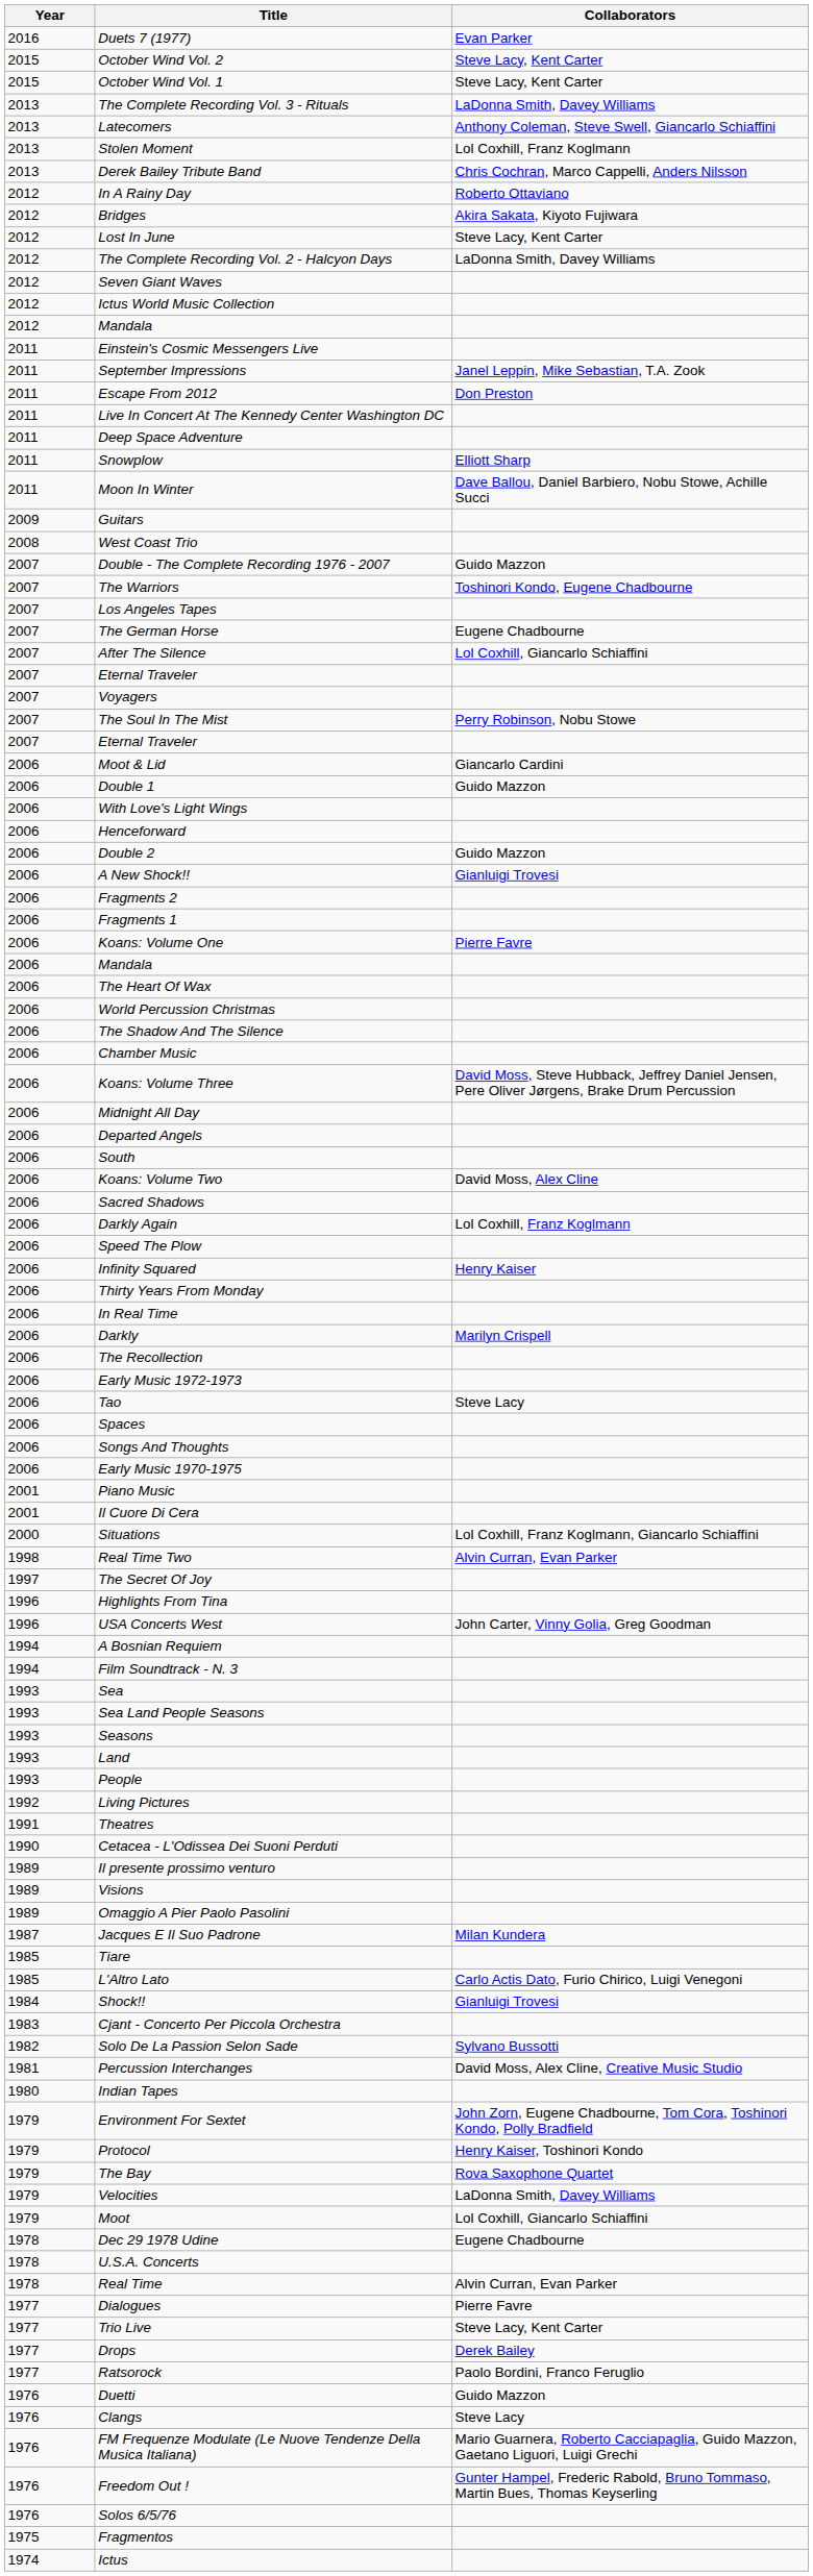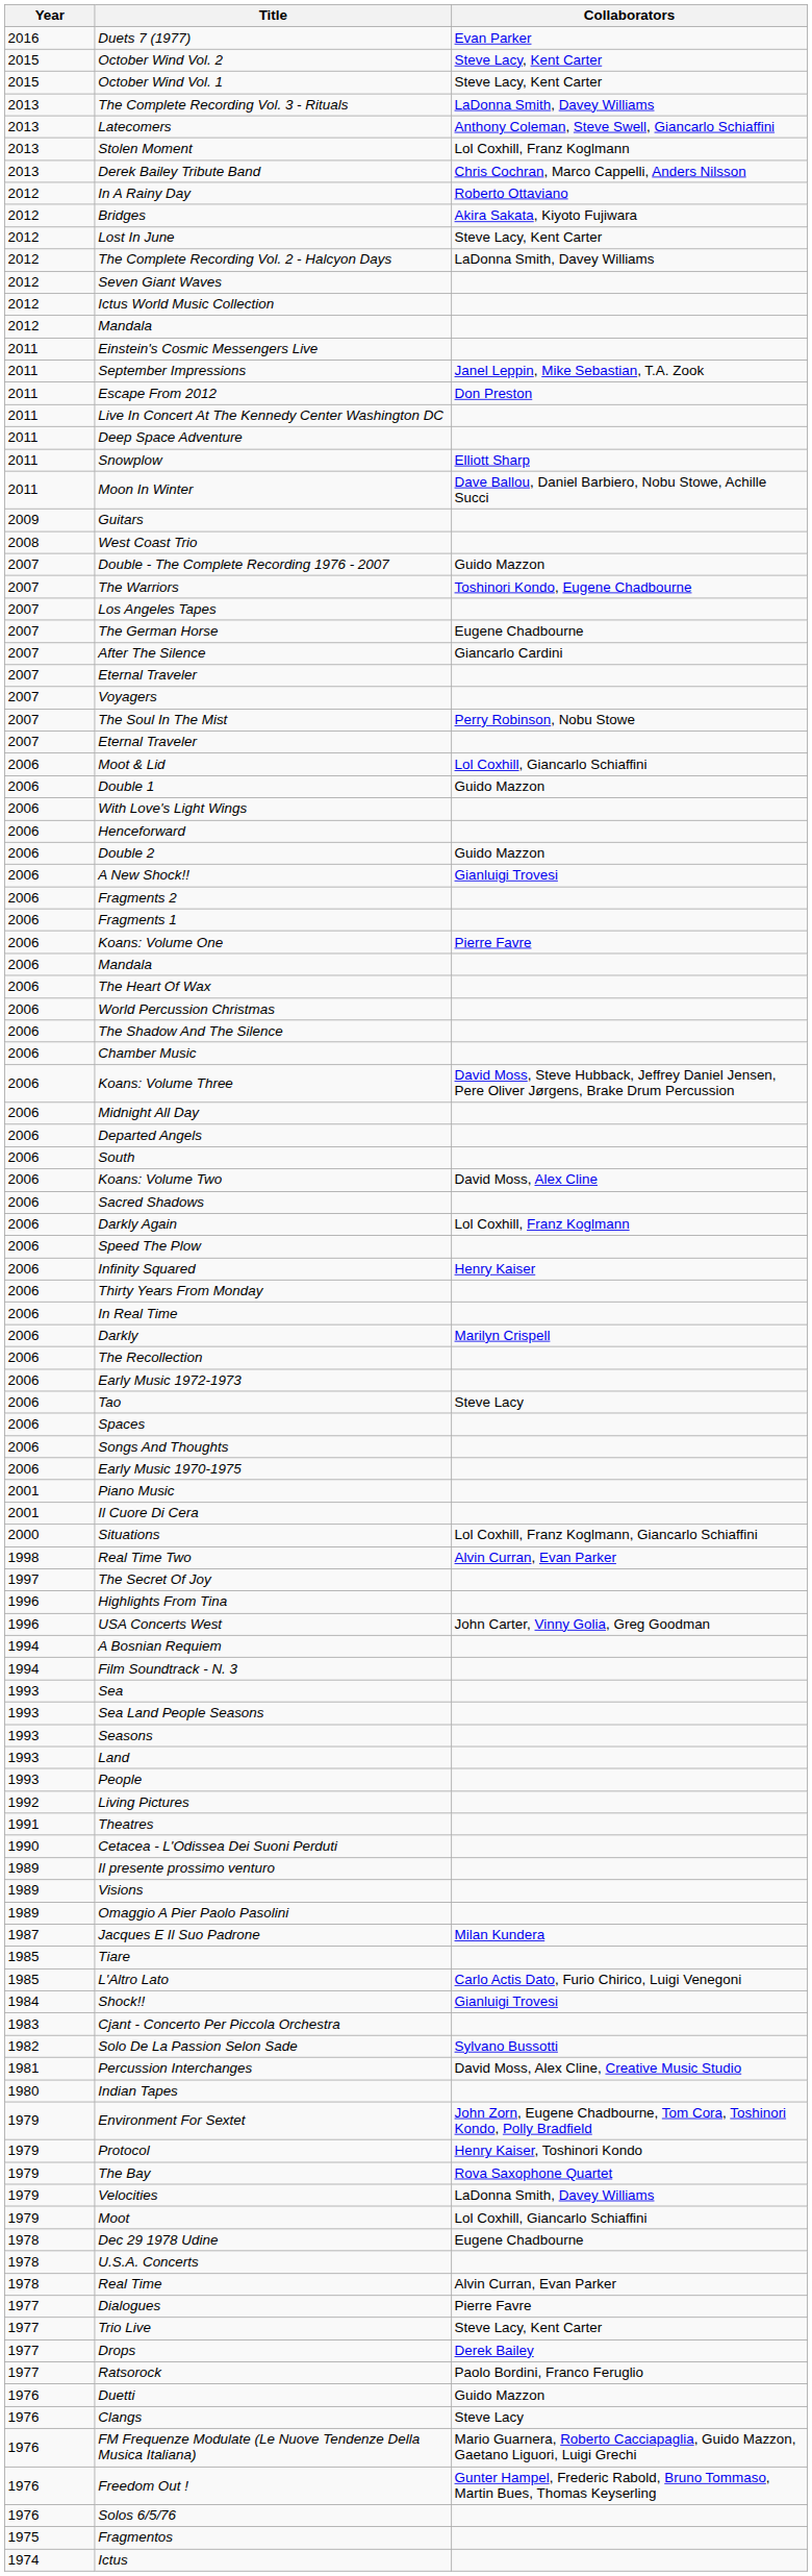 <table class="wikitable sortable" style="text-align: left;">
 <tr>
 <th style="width:6em;">Year</th>
 <th style="width:25em;">Title</th>
 <th style="width:25em;">Collaborators</th>
 </tr>
 <tr>
 <td>2016</td>
 <td><em>Duets 7 (1977)</em></td>
 <td><a href='#'>Evan Parker</a></td>
 </tr>
 <tr>
 <td>2015</td>
 <td><em>October Wind Vol. 2</em></td>
 <td><a href='#'>Steve Lacy</a>, <a href='#'>Kent Carter</a></td>
 </tr>
 <tr>
 <td>2015</td>
 <td><em>October Wind Vol. 1</em></td>
 <td>Steve Lacy, Kent Carter</td>
 </tr>
 <tr>
 <td>2013</td>
 <td><em>The Complete Recording Vol. 3 - Rituals</em></td>
 <td><a href='#'>LaDonna Smith</a>, <a href='#'>Davey Williams</a></td>
 </tr>
 <tr>
 <td>2013</td>
 <td><em>Latecomers</em></td>
 <td><a href='#'>Anthony Coleman</a>, <a href='#'>Steve Swell</a>, <a href='#'>Giancarlo Schiaffini</a></td>
 </tr>
 <tr>
 <td>2013</td>
 <td><em>Stolen Moment</em></td>
 <td>Lol Coxhill, Franz Koglmann</td>
 </tr>
 <tr>
 <td>2013</td>
 <td><em>Derek Bailey Tribute Band</em></td>
 <td><a href='#'>Chris Cochran</a>, Marco Cappelli, <a href='#'>Anders Nilsson</a></td>
 </tr>
 <tr>
 <td>2012</td>
 <td><em>In A Rainy Day</em></td>
 <td><a href='#'>Roberto Ottaviano</a></td>
 </tr>
 <tr>
 <td>2012</td>
 <td><em>Bridges</em></td>
 <td><a href='#'>Akira Sakata</a>, Kiyoto Fujiwara</td>
 </tr>
 <tr>
 <td>2012</td>
 <td><em>Lost In June</em></td>
 <td>Steve Lacy, Kent Carter</td>
 </tr>
 <tr>
 <td>2012</td>
 <td><em>The Complete Recording Vol. 2 - Halcyon Days</em></td>
 <td>LaDonna Smith, Davey Williams</td>
 </tr>
 <tr>
 <td>2012</td>
 <td><em>Seven Giant Waves</em></td>
 <td></td>
 </tr>
 <tr>
 <td>2012</td>
 <td><em>Ictus World Music Collection</em></td>
 <td></td>
 </tr>
 <tr>
 <td>2012</td>
 <td><em>Mandala</em></td>
 <td></td>
 </tr>
 <tr>
 <td>2011</td>
 <td><em>Einstein's Cosmic Messengers Live</em></td>
 <td></td>
 </tr>
 <tr>
 <td>2011</td>
 <td><em>September Impressions</em></td>
 <td><a href='#'>Janel Leppin</a>, <a href='#'>Mike Sebastian</a>, T.A. Zook</td>
 </tr>
 <tr>
 <td>2011</td>
 <td><em>Escape From 2012</em></td>
 <td><a href='#'>Don Preston</a></td>
 </tr>
 <tr>
 <td>2011</td>
 <td><em>Live In Concert At The Kennedy Center Washington DC</em></td>
 <td></td>
 </tr>
 <tr>
 <td>2011</td>
 <td><em>Deep Space Adventure</em></td>
 <td></td>
 </tr>
 <tr>
 <td>2011</td>
 <td><em>Snowplow</em></td>
 <td><a href='#'>Elliott Sharp</a></td>
 </tr>
 <tr>
 <td>2011</td>
 <td><em>Moon In Winter</em></td>
 <td><a href='#'>Dave Ballou</a>, Daniel Barbiero, Nobu Stowe, Achille Succi</td>
 </tr>
 <tr>
 <td>2009</td>
 <td><em>Guitars</em></td>
 <td></td>
 </tr>
 <tr>
 <td>2008</td>
 <td><em>West Coast Trio</em></td>
 <td></td>
 </tr>
 <tr>
 <td>2007</td>
 <td><em>Double - The Complete Recording 1976 - 2007</em></td>
 <td>Guido Mazzon</td>
 </tr>
 <tr>
 <td>2007</td>
 <td><em>The Warriors</em></td>
 <td><a href='#'>Toshinori Kondo</a>, <a href='#'>Eugene Chadbourne</a></td>
 </tr>
 <tr>
 <td>2007</td>
 <td><em>Los Angeles Tapes</em></td>
 <td></td>
 </tr>
 <tr>
 <td>2007</td>
 <td><em>The German Horse</em></td>
 <td>Eugene Chadbourne</td>
 </tr>
 <tr>
 <td>2007</td>
 <td><em>After The Silence</em></td>
-<td><a href='#'>Lol Coxhill</a>, Giancarlo Schiaffini</td>
+<td>Giancarlo Cardini</td>
 </tr>
 <tr>
 <td>2007</td>
 <td><em>Eternal Traveler</em></td>
 <td></td>
 </tr>
 <tr>
 <td>2007</td>
 <td><em>Voyagers</em></td>
 <td></td>
 </tr>
 <tr>
 <td>2007</td>
 <td><em>The Soul In The Mist</em></td>
 <td><a href='#'>Perry Robinson</a>, Nobu Stowe</td>
 </tr>
 <tr>
 <td>2007</td>
 <td><em>Eternal Traveler</em></td>
 <td></td>
 </tr>
 <tr>
 <td>2006</td>
 <td><em>Moot & Lid</em></td>
-<td>Giancarlo Cardini</td>
+<td><a href='#'>Lol Coxhill</a>, Giancarlo Schiaffini</td>
 </tr>
 <tr>
 <td>2006</td>
 <td><em>Double 1</em></td>
 <td>Guido Mazzon</td>
 </tr>
 <tr>
 <td>2006</td>
 <td><em>With Love's Light Wings</em></td>
 <td></td>
 </tr>
 <tr>
 <td>2006</td>
 <td><em>Henceforward</em></td>
 <td></td>
 </tr>
 <tr>
 <td>2006</td>
 <td><em>Double 2</em></td>
 <td>Guido Mazzon</td>
 </tr>
 <tr>
 <td>2006</td>
 <td><em>A New Shock!!</em></td>
 <td><a href='#'>Gianluigi Trovesi</a></td>
 </tr>
 <tr>
 <td>2006</td>
 <td><em>Fragments 2</em></td>
 <td></td>
 </tr>
 <tr>
 <td>2006</td>
 <td><em>Fragments 1</em></td>
 <td></td>
 </tr>
 <tr>
 <td>2006</td>
 <td><em>Koans: Volume One</em></td>
 <td><a href='#'>Pierre Favre</a></td>
 </tr>
 <tr>
 <td>2006</td>
 <td><em>Mandala</em></td>
 <td></td>
 </tr>
 <tr>
 <td>2006</td>
 <td><em>The Heart Of Wax</em></td>
 <td></td>
 </tr>
 <tr>
 <td>2006</td>
 <td><em>World Percussion Christmas</em></td>
 <td></td>
 </tr>
 <tr>
 <td>2006</td>
 <td><em>The Shadow And The Silence</em></td>
 <td></td>
 </tr>
 <tr>
 <td>2006</td>
 <td><em>Chamber Music</em></td>
 <td></td>
 </tr>
 <tr>
 <td>2006</td>
 <td><em>Koans: Volume Three</em></td>
 <td><a href='#'>David Moss</a>, Steve Hubback, Jeffrey Daniel Jensen, Pere Oliver Jørgens, Brake Drum Percussion</td>
 </tr>
 <tr>
 <td>2006</td>
 <td><em>Midnight All Day</em></td>
 <td></td>
 </tr>
 <tr>
 <td>2006</td>
 <td><em>Departed Angels</em></td>
 <td></td>
 </tr>
 <tr>
 <td>2006</td>
 <td><em>South</em></td>
 <td></td>
 </tr>
 <tr>
 <td>2006</td>
 <td><em>Koans: Volume Two</em></td>
 <td>David Moss, <a href='#'>Alex Cline</a></td>
 </tr>
 <tr>
 <td>2006</td>
 <td><em>Sacred Shadows</em></td>
 <td></td>
 </tr>
 <tr>
 <td>2006</td>
 <td><em>Darkly Again</em></td>
 <td>Lol Coxhill, <a href='#'>Franz Koglmann</a></td>
 </tr>
 <tr>
 <td>2006</td>
 <td><em>Speed The Plow</em></td>
 <td></td>
 </tr>
 <tr>
 <td>2006</td>
 <td><em>Infinity Squared</em></td>
 <td><a href='#'>Henry Kaiser</a></td>
 </tr>
 <tr>
 <td>2006</td>
 <td><em>Thirty Years From Monday</em></td>
 <td></td>
 </tr>
 <tr>
 <td>2006</td>
 <td><em>In Real Time</em></td>
 <td></td>
 </tr>
 <tr>
 <td>2006</td>
 <td><em>Darkly</em></td>
 <td><a href='#'>Marilyn Crispell</a></td>
 </tr>
 <tr>
 <td>2006</td>
 <td><em>The Recollection</em></td>
 <td></td>
 </tr>
 <tr>
 <td>2006</td>
 <td><em>Early Music 1972-1973</em></td>
 <td></td>
 </tr>
 <tr>
 <td>2006</td>
 <td><em>Tao</em></td>
 <td>Steve Lacy</td>
 </tr>
 <tr>
 <td>2006</td>
 <td><em>Spaces</em></td>
 <td></td>
 </tr>
 <tr>
 <td>2006</td>
 <td><em>Songs And Thoughts</em></td>
 <td></td>
 </tr>
 <tr>
 <td>2006</td>
 <td><em>Early Music 1970-1975</em></td>
 <td></td>
 </tr>
 <tr>
 <td>2001</td>
 <td><em>Piano Music</em></td>
 <td></td>
 </tr>
 <tr>
 <td>2001</td>
 <td><em>Il Cuore Di Cera</em></td>
 <td></td>
 </tr>
 <tr>
 <td>2000</td>
 <td><em>Situations</em></td>
 <td>Lol Coxhill, Franz Koglmann, Giancarlo Schiaffini</td>
 </tr>
 <tr>
 <td>1998</td>
 <td><em>Real Time Two</em></td>
 <td><a href='#'>Alvin Curran</a>, <a href='#'>Evan Parker</a></td>
 </tr>
 <tr>
 <td>1997</td>
 <td><em>The Secret Of Joy</em></td>
 <td></td>
 </tr>
 <tr>
 <td>1996</td>
 <td><em>Highlights From Tina</em></td>
 <td></td>
 </tr>
 <tr>
 <td>1996</td>
 <td><em>USA Concerts West</em></td>
 <td>John Carter, <a href='#'>Vinny Golia</a>, Greg Goodman</td>
 </tr>
 <tr>
 <td>1994</td>
 <td><em>A Bosnian Requiem</em></td>
 <td></td>
 </tr>
 <tr>
 <td>1994</td>
 <td><em>Film Soundtrack - N. 3</em></td>
 <td></td>
 </tr>
 <tr>
 <td>1993</td>
 <td><em>Sea</em></td>
 <td></td>
 </tr>
 <tr>
 <td>1993</td>
 <td><em>Sea Land People Seasons</em></td>
 <td></td>
 </tr>
 <tr>
 <td>1993</td>
 <td><em>Seasons</em></td>
 <td></td>
 </tr>
 <tr>
 <td>1993</td>
 <td><em>Land</em></td>
 <td></td>
 </tr>
 <tr>
 <td>1993</td>
 <td><em>People</em></td>
 <td></td>
 </tr>
 <tr>
 <td>1992</td>
 <td><em>Living Pictures</em></td>
 <td></td>
 </tr>
 <tr>
 <td>1991</td>
 <td><em>Theatres</em></td>
 <td></td>
 </tr>
 <tr>
 <td>1990</td>
 <td><em>Cetacea - L'Odissea Dei Suoni Perduti</em></td>
 <td></td>
 </tr>
 <tr>
 <td>1989</td>
 <td><em>Il presente prossimo venturo</em></td>
 <td></td>
 </tr>
 <tr>
 <td>1989</td>
 <td><em>Visions</em></td>
 <td></td>
 </tr>
 <tr>
 <td>1989</td>
 <td><em>Omaggio A Pier Paolo Pasolini</em></td>
 <td></td>
 </tr>
 <tr>
 <td>1987</td>
 <td><em>Jacques E Il Suo Padrone</em></td>
 <td><a href='#'>Milan Kundera</a></td>
 </tr>
 <tr>
 <td>1985</td>
 <td><em>Tiare</em></td>
 <td></td>
 </tr>
 <tr>
 <td>1985</td>
 <td><em>L'Altro Lato</em></td>
 <td><a href='#'>Carlo Actis Dato</a>, Furio Chirico, Luigi Venegoni</td>
 </tr>
 <tr>
 <td>1984</td>
 <td><em>Shock!!</em></td>
 <td><a href='#'>Gianluigi Trovesi</a></td>
 </tr>
 <tr>
 <td>1983</td>
 <td><em>Cjant - Concerto Per Piccola Orchestra</em></td>
 <td></td>
 </tr>
 <tr>
 <td>1982</td>
 <td><em>Solo De La Passion Selon Sade</em></td>
 <td><a href='#'>Sylvano Bussotti</a></td>
 </tr>
 <tr>
 <td>1981</td>
 <td><em>Percussion Interchanges</em></td>
 <td>David Moss, Alex Cline, <a href='#'>Creative Music Studio</a></td>
 </tr>
 <tr>
 <td>1980</td>
 <td><em>Indian Tapes</em></td>
 <td></td>
 </tr>
 <tr>
 <td>1979</td>
 <td><em>Environment For Sextet</em></td>
 <td><a href='#'>John Zorn</a>, Eugene Chadbourne, <a href='#'>Tom Cora</a>, <a href='#'>Toshinori Kondo</a>, <a href='#'>Polly Bradfield</a></td>
 </tr>
 <tr>
 <td>1979</td>
 <td><em>Protocol</em></td>
 <td><a href='#'>Henry Kaiser</a>, Toshinori Kondo</td>
 </tr>
 <tr>
 <td>1979</td>
 <td><em>The Bay</em></td>
 <td><a href='#'>Rova Saxophone Quartet</a></td>
 </tr>
 <tr>
 <td>1979</td>
 <td><em>Velocities</em></td>
 <td>LaDonna Smith, <a href='#'>Davey Williams</a></td>
 </tr>
 <tr>
 <td>1979</td>
 <td><em>Moot</em></td>
 <td>Lol Coxhill, Giancarlo Schiaffini</td>
 </tr>
 <tr>
 <td>1978</td>
 <td><em>Dec 29 1978 Udine</em></td>
 <td>Eugene Chadbourne</td>
 </tr>
 <tr>
 <td>1978</td>
 <td><em>U.S.A. Concerts	</em></td>
 <td></td>
 </tr>
 <tr>
 <td>1978</td>
 <td><em>Real Time</em></td>
 <td>Alvin Curran, Evan Parker</td>
 </tr>
 <tr>
 <td>1977</td>
 <td><em>Dialogues</em></td>
 <td>Pierre Favre</td>
 </tr>
 <tr>
 <td>1977</td>
 <td><em>Trio Live</em></td>
 <td>Steve Lacy, Kent Carter</td>
 </tr>
 <tr>
 <td>1977</td>
 <td><em>Drops</em></td>
 <td><a href='#'>Derek Bailey</a></td>
 </tr>
 <tr>
 <td>1977</td>
 <td><em>Ratsorock</em></td>
 <td>Paolo Bordini, Franco Feruglio</td>
 </tr>
 <tr>
 <td>1976</td>
 <td><em>Duetti</em></td>
 <td>Guido Mazzon</td>
 </tr>
 <tr>
 <td>1976</td>
 <td><em>Clangs</em></td>
 <td>Steve Lacy</td>
 </tr>
 <tr>
 <td>1976</td>
 <td><em>FM Frequenze Modulate (Le Nuove Tendenze Della Musica Italiana)</em></td>
 <td>Mario Guarnera, <a href='#'>Roberto Cacciapaglia</a>, Guido Mazzon, Gaetano Liguori, Luigi Grechi</td>
 </tr>
 <tr>
 <td>1976</td>
 <td><em>Freedom Out !	</em></td>
 <td><a href='#'>Gunter Hampel</a>, Frederic Rabold, <a href='#'>Bruno Tommaso</a>, Martin Bues, Thomas Keyserling</td>
 </tr>
 <tr>
 <td>1976</td>
 <td><em>Solos 6/5/76	</em></td>
 <td></td>
 </tr>
 <tr>
 <td>1975</td>
 <td><em>Fragmentos</em></td>
 <td></td>
 </tr>
 <tr>
 <td>1974</td>
 <td><em>Ictus</em></td>
 <td></td>
 </tr>
 </table>
